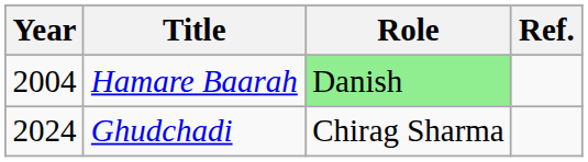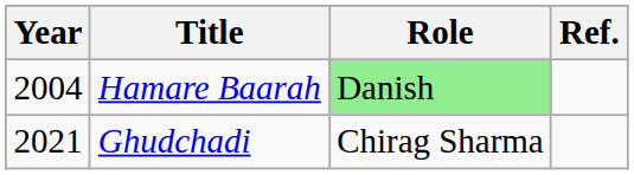 <table class="wikitable sortable plainrowheaders">
 <tr style="text-align:center;">
 <th scope="col">Year</th>
 <th scope="col">Title</th>
 <th scope="col">Role</th>
 <th class="unsortable" scope="col">Ref.</th>
 </tr>
 <tr>
 <td>2004</td>
 <td><em><a href='#'>Hamare Baarah</a></em></td>
 <td style="background: lightgreen;">Danish</td>
 <td></td>
 </tr>
 <tr>
-<td>2024</td>
+<td>2021</td>
 <td><em><a href='#'>Ghudchadi</a></em></td>
 <td>Chirag Sharma</td>
 <td></td>
 </tr>
 </table>
